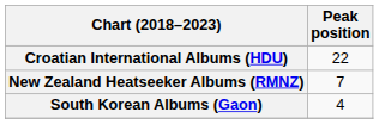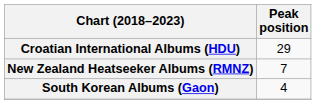 <table class="wikitable sortable plainrowheaders" style="text-align:center">
 <tr>
 <th scope="col">Chart (2018–2023)</th>
 <th scope="col">Peak<br> position</th>
 </tr>
 <tr>
 <th scope="row">Croatian International Albums (<a href='#'>HDU</a>)</th>
-<td>22</td>
+<td>29</td>
 </tr>
 <tr>
 <th scope="row">New Zealand Heatseeker Albums (<a href='#'>RMNZ</a>)</th>
 <td>7</td>
 </tr>
 <tr>
 <th scope="row">South Korean Albums (<a href='#'>Gaon</a>)</th>
 <td>4</td>
 </tr>
 <tr>
 </tr>
 <tr>
 </tr>
 </table>
